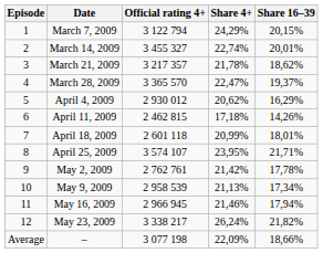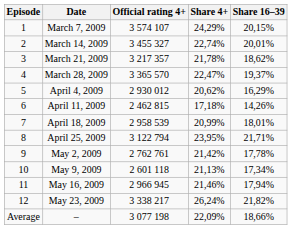 <table class="wikitable" style="font-size:100%; text-align:center">
 <tr>
 <th>Episode</th>
 <th>Date</th>
 <th>Official rating 4+</th>
 <th>Share 4+</th>
 <th>Share 16–39</th>
 </tr>
 <tr>
 <td>1</td>
 <td>March 7, 2009</td>
-<td>3 122 794</td>
+<td>3 574 107</td>
 <td>24,29%</td>
 <td>20,15%</td>
 </tr>
 <tr>
 <td>2</td>
 <td>March 14, 2009</td>
 <td>3 455 327</td>
 <td>22,74%</td>
 <td>20,01%</td>
 </tr>
 <tr>
 <td>3</td>
 <td>March 21, 2009</td>
 <td>3 217 357</td>
 <td>21,78%</td>
 <td>18,62%</td>
 </tr>
 <tr>
 <td>4</td>
 <td>March 28, 2009</td>
 <td>3 365 570</td>
 <td>22,47%</td>
 <td>19,37%</td>
 </tr>
 <tr>
 <td>5</td>
 <td>April 4, 2009</td>
 <td>2 930 012</td>
 <td>20,62%</td>
 <td>16,29%</td>
 </tr>
 <tr>
 <td>6</td>
 <td>April 11, 2009</td>
 <td>2 462 815</td>
 <td>17,18%</td>
 <td>14,26%</td>
 </tr>
 <tr>
 <td>7</td>
 <td>April 18, 2009</td>
-<td>2 601 118</td>
+<td>2 958 539</td>
 <td>20,99%</td>
 <td>18,01%</td>
 </tr>
 <tr>
 <td>8</td>
 <td>April 25, 2009</td>
-<td>3 574 107</td>
+<td>3 122 794</td>
 <td>23,95%</td>
 <td>21,71%</td>
 </tr>
 <tr>
 <td>9</td>
 <td>May 2, 2009</td>
 <td>2 762 761</td>
 <td>21,42%</td>
 <td>17,78%</td>
 </tr>
 <tr>
 <td>10</td>
 <td>May 9, 2009</td>
-<td>2 958 539</td>
+<td>2 601 118</td>
 <td>21,13%</td>
 <td>17,34%</td>
 </tr>
 <tr>
 <td>11</td>
 <td>May 16, 2009</td>
 <td>2 966 945</td>
 <td>21,46%</td>
 <td>17,94%</td>
 </tr>
 <tr>
 <td>12</td>
 <td>May 23, 2009</td>
 <td>3 338 217</td>
 <td>26,24%</td>
 <td>21,82%</td>
 </tr>
 <tr>
 <td>Average</td>
 <td>–</td>
 <td>3 077 198</td>
 <td>22,09%</td>
 <td>18,66%</td>
 </tr>
 </table>
